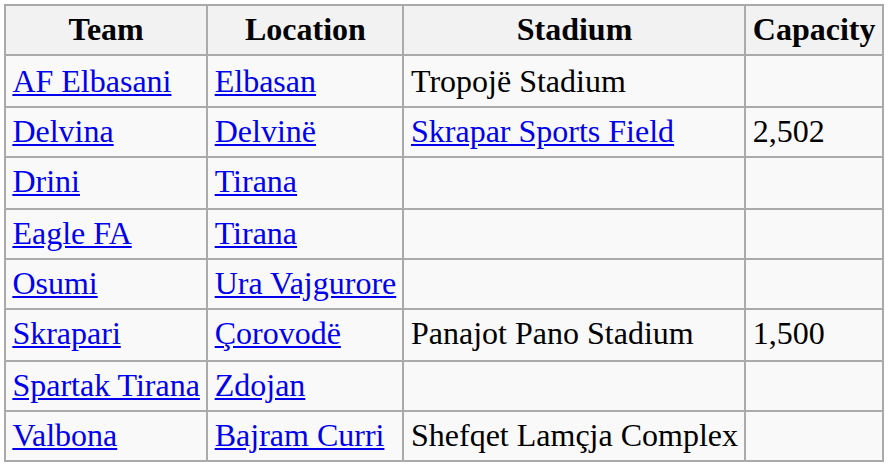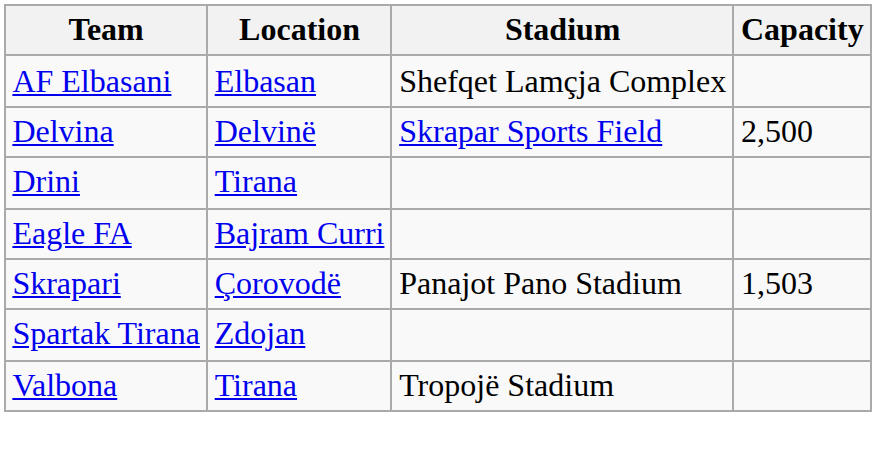 <table class="wikitable sortable">
 <tr>
 <th>Team</th>
 <th>Location</th>
 <th>Stadium</th>
 <th>Capacity</th>
 </tr>
 <tr>
 <td><a href='#'>AF Elbasani</a></td>
 <td><a href='#'>Elbasan</a></td>
-<td>Tropojë Stadium</td>
+<td>Shefqet Lamçja Complex</td>
 <td></td>
 </tr>
 <tr>
 <td><a href='#'>Delvina</a></td>
 <td><a href='#'>Delvinë</a></td>
 <td><a href='#'>Skrapar Sports Field</a></td>
-<td>2,502</td>
+<td>2,500</td>
 </tr>
 <tr>
 <td><a href='#'>Drini</a></td>
 <td><a href='#'>Tirana</a></td>
 <td></td>
 <td></td>
 </tr>
 <tr>
 <td><a href='#'>Eagle FA</a></td>
-<td><a href='#'>Tirana</a></td>
-<td></td>
-<td></td>
-</tr>
-<tr>
-<td><a href='#'>Osumi</a></td>
-<td><a href='#'>Ura Vajgurore</a></td>
+<td><a href='#'>Bajram Curri</a></td>
 <td></td>
 <td></td>
 </tr>
 <tr>
 <td><a href='#'>Skrapari</a></td>
 <td><a href='#'>Çorovodë</a></td>
 <td>Panajot Pano Stadium</td>
-<td>1,500</td>
+<td>1,503</td>
 </tr>
 <tr>
 <td><a href='#'>Spartak Tirana</a></td>
 <td><a href='#'>Zdojan</a></td>
 <td></td>
 <td></td>
 </tr>
 <tr>
 <td><a href='#'>Valbona</a></td>
-<td><a href='#'>Bajram Curri</a></td>
-<td>Shefqet Lamçja Complex</td>
+<td><a href='#'>Tirana</a></td>
+<td>Tropojë Stadium</td>
 <td></td>
 </tr>
 <tr>
 </tr>
 </table>
